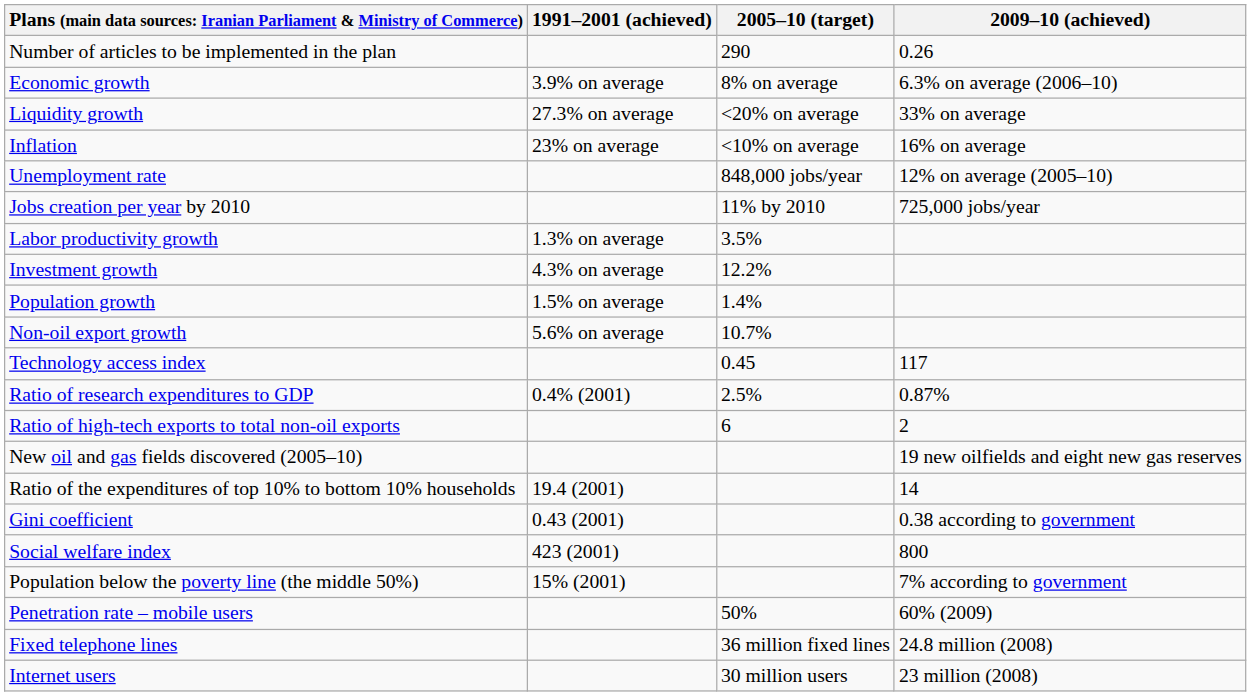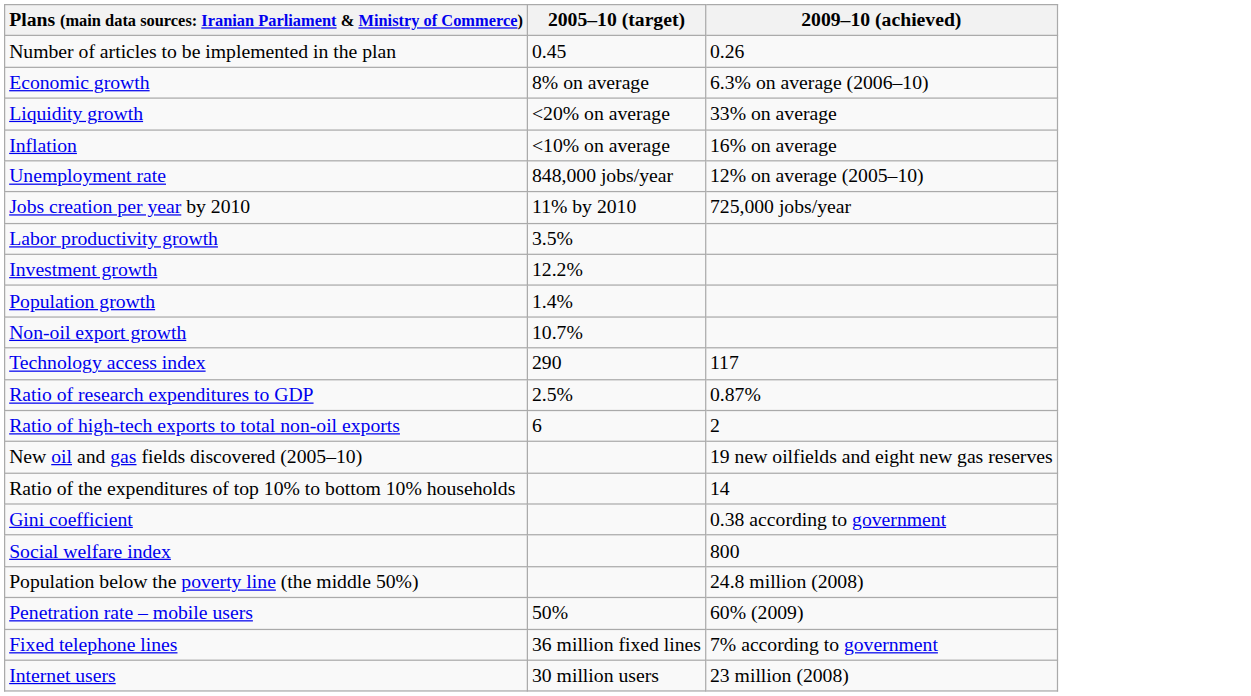 <table class="wikitable">
 <tr>
 <th>Plans <small> (main data sources: <a href='#'>Iranian Parliament</a> & <a href='#'>Ministry of Commerce</a>)</small></th>
-<th>1991–2001 (achieved)</th>
 <th>2005–10 (target)</th>
 <th>2009–10 (achieved)</th>
 </tr>
 <tr>
 <td>Number of articles to be implemented in the plan</td>
-<td></td>
-<td>290</td>
+<td>0.45</td>
 <td>0.26</td>
 </tr>
 <tr>
 <td><a href='#'>Economic growth</a></td>
-<td>3.9% on average</td>
 <td>8% on average</td>
 <td>6.3% on average (2006–10)</td>
 </tr>
 <tr>
 <td><a href='#'>Liquidity growth</a></td>
-<td>27.3% on average</td>
 <td><20% on average</td>
 <td>33% on average</td>
 </tr>
 <tr>
 <td><a href='#'>Inflation</a></td>
-<td>23% on average</td>
 <td><10% on average</td>
 <td>16% on average</td>
 </tr>
 <tr>
 <td><a href='#'>Unemployment rate</a></td>
-<td></td>
 <td>848,000 jobs/year</td>
 <td>12% on average (2005–10)</td>
 </tr>
 <tr>
 <td><a href='#'>Jobs creation per year</a> by 2010</td>
-<td></td>
 <td>11% by 2010</td>
 <td>725,000 jobs/year</td>
 </tr>
 <tr>
 <td><a href='#'>Labor productivity growth</a></td>
-<td>1.3% on average</td>
 <td>3.5%</td>
 <td></td>
 </tr>
 <tr>
 <td><a href='#'>Investment growth</a></td>
-<td>4.3% on average</td>
 <td>12.2%</td>
 <td></td>
 </tr>
 <tr>
 <td><a href='#'>Population growth</a></td>
-<td>1.5% on average</td>
 <td>1.4%</td>
 <td></td>
 </tr>
 <tr>
 <td><a href='#'>Non-oil export growth</a></td>
-<td>5.6% on average</td>
 <td>10.7%</td>
 <td></td>
 </tr>
 <tr>
 <td><a href='#'>Technology access index</a></td>
-<td></td>
-<td>0.45</td>
+<td>290</td>
 <td>117</td>
 </tr>
 <tr>
 <td><a href='#'>Ratio of research expenditures to GDP</a></td>
-<td>0.4% (2001)</td>
 <td>2.5%</td>
 <td>0.87%</td>
 </tr>
 <tr>
 <td><a href='#'>Ratio of high-tech exports to total non-oil exports</a></td>
-<td></td>
 <td>6</td>
 <td>2</td>
 </tr>
 <tr>
 <td>New <a href='#'>oil</a> and <a href='#'>gas</a> fields discovered (2005–10)</td>
 <td></td>
-<td></td>
 <td>19 new oilfields and eight new gas reserves</td>
 </tr>
 <tr>
 <td>Ratio of the expenditures of top 10% to bottom 10% households</td>
-<td>19.4 (2001)</td>
 <td></td>
 <td>14</td>
 </tr>
 <tr>
 <td><a href='#'>Gini coefficient</a></td>
-<td>0.43 (2001)</td>
 <td></td>
 <td>0.38 according to <a href='#'>government</a></td>
 </tr>
 <tr>
 <td><a href='#'>Social welfare index</a></td>
-<td>423 (2001)</td>
 <td></td>
 <td>800</td>
 </tr>
 <tr>
 <td>Population below the <a href='#'>poverty line</a> (the middle 50%)</td>
-<td>15% (2001)</td>
 <td></td>
-<td>7% according to <a href='#'>government</a></td>
+<td>24.8 million (2008)</td>
 </tr>
 <tr>
 <td><a href='#'>Penetration rate – mobile users</a></td>
-<td></td>
 <td>50%</td>
 <td>60% (2009)</td>
 </tr>
 <tr>
 <td><a href='#'>Fixed telephone lines</a></td>
-<td></td>
 <td>36 million fixed lines</td>
-<td>24.8 million (2008)</td>
+<td>7% according to <a href='#'>government</a></td>
 </tr>
 <tr>
 <td><a href='#'>Internet users</a></td>
-<td></td>
 <td>30 million users</td>
 <td>23 million (2008)</td>
 </tr>
 </table>
